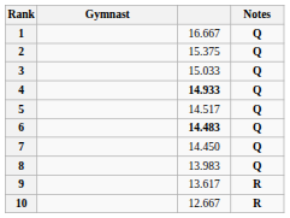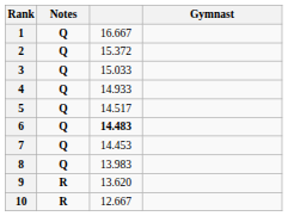 <table class="wikitable sortable" style="text-align:center; font-size:90%">
 <tr>
 <th scope="col" style="width:20px;">Rank</th>
+<th ! scope="col" style="width:60px;">Notes</th>
+<th ! scope="col" style="width:60px;"></th>
 <th ! scope="col" style="width:170px;">Gymnast</th>
-<th ! scope="col" style="width:60px;"></th>
-<th ! scope="col" style="width:60px;">Notes</th>
 </tr>
 <tr>
 <th scope=row>1</th>
+<td><strong>Q</strong></td>
+<td>16.667</td>
 <td align=left></td>
-<td>16.667</td>
-<td><strong>Q</strong></td>
 </tr>
 <tr>
 <th scope=row>2</th>
+<td><strong>Q</strong></td>
+<td>15.372</td>
 <td align=left></td>
-<td>15.375</td>
-<td><strong>Q</strong></td>
 </tr>
 <tr>
 <th scope=row>3</th>
+<td><strong>Q</strong></td>
+<td>15.033</td>
 <td align=left></td>
-<td>15.033</td>
-<td><strong>Q</strong></td>
 </tr>
 <tr>
 <th scope=row>4</th>
+<td><strong>Q</strong></td>
+<td>14.933</td>
 <td align=left></td>
-<td><strong>14.933</strong></td>
-<td><strong>Q</strong></td>
 </tr>
 <tr>
 <th scope=row>5</th>
+<td><strong>Q</strong></td>
+<td>14.517</td>
 <td align=left></td>
-<td>14.517</td>
-<td><strong>Q</strong></td>
 </tr>
 <tr>
 <th scope=row>6</th>
+<td><strong>Q</strong></td>
+<td><strong>14.483</strong></td>
 <td align=left></td>
-<td><strong>14.483</strong></td>
-<td><strong>Q</strong></td>
 </tr>
 <tr>
 <th scope=row>7</th>
+<td><strong>Q</strong></td>
+<td>14.453</td>
 <td align=left></td>
-<td>14.450</td>
-<td><strong>Q</strong></td>
 </tr>
 <tr>
 <th scope=row>8</th>
+<td><strong>Q</strong></td>
+<td>13.983</td>
 <td align=left></td>
-<td>13.983</td>
-<td><strong>Q</strong></td>
 </tr>
 <tr>
 <th scope=row>9</th>
+<td><strong>R</strong></td>
+<td>13.620</td>
 <td align=left></td>
-<td>13.617</td>
-<td><strong>R</strong></td>
 </tr>
 <tr>
 <th scope=row>10</th>
+<td><strong>R</strong></td>
+<td>12.667</td>
 <td align=left></td>
-<td>12.667</td>
-<td><strong>R</strong></td>
 </tr>
 </table>
